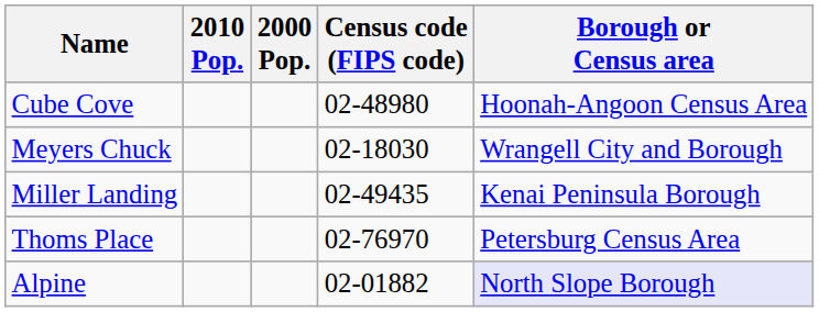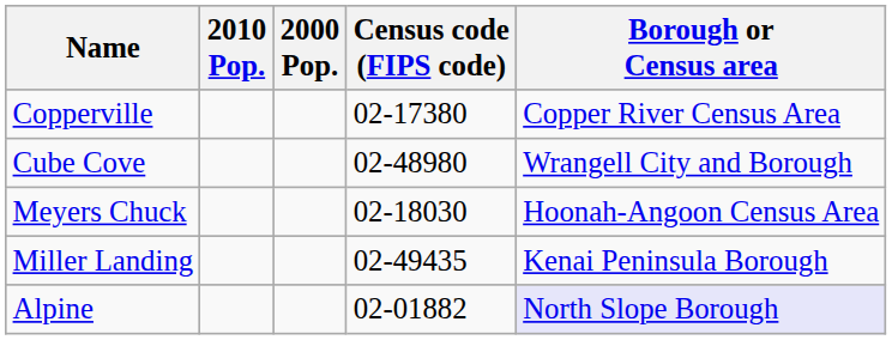 <table class="wikitable sortable" style="font-size:95%;">
 <tr>
 <th>Name</th>
 <th>2010<br><a href='#'>Pop.</a></th>
 <th>2000<br>Pop.</th>
 <th>Census code<br>(<a href='#'>FIPS</a> code)</th>
 <th><a href='#'>Borough</a> or<br><a href='#'>Census area</a></th>
 </tr>
 <tr>
+<td><a href='#'>Copperville</a></td>
+<td align=right></td>
+<td align=right></td>
+<td>02-17380</td>
+<td><a href='#'>Copper River Census Area</a></td>
+</tr>
+<tr>
 <td><a href='#'>Cube Cove</a></td>
 <td align=right></td>
 <td align=right></td>
 <td>02-48980</td>
-<td><a href='#'>Hoonah-Angoon Census Area</a></td>
+<td><a href='#'>Wrangell City and Borough</a></td>
 </tr>
 <tr>
 <td><a href='#'>Meyers Chuck</a></td>
 <td align=right></td>
 <td align=right></td>
 <td>02-18030</td>
-<td><a href='#'>Wrangell City and Borough</a></td>
+<td><a href='#'>Hoonah-Angoon Census Area</a></td>
 </tr>
 <tr>
 <td><a href='#'>Miller Landing</a></td>
 <td align=right></td>
 <td align=right></td>
 <td>02-49435</td>
 <td><a href='#'>Kenai Peninsula Borough</a></td>
 </tr>
 <tr>
-<td><a href='#'>Thoms Place</a></td>
-<td align=right></td>
-<td align=right></td>
-<td>02-76970</td>
-<td><a href='#'>Petersburg Census Area</a></td>
-</tr>
-<tr>
 <td><a href='#'>Alpine</a></td>
 <td align=right></td>
 <td align=right></td>
 <td>02-01882</td>
 <td style="background: lavender;"><a href='#'>North Slope Borough</a></td>
 </tr>
 </table>
